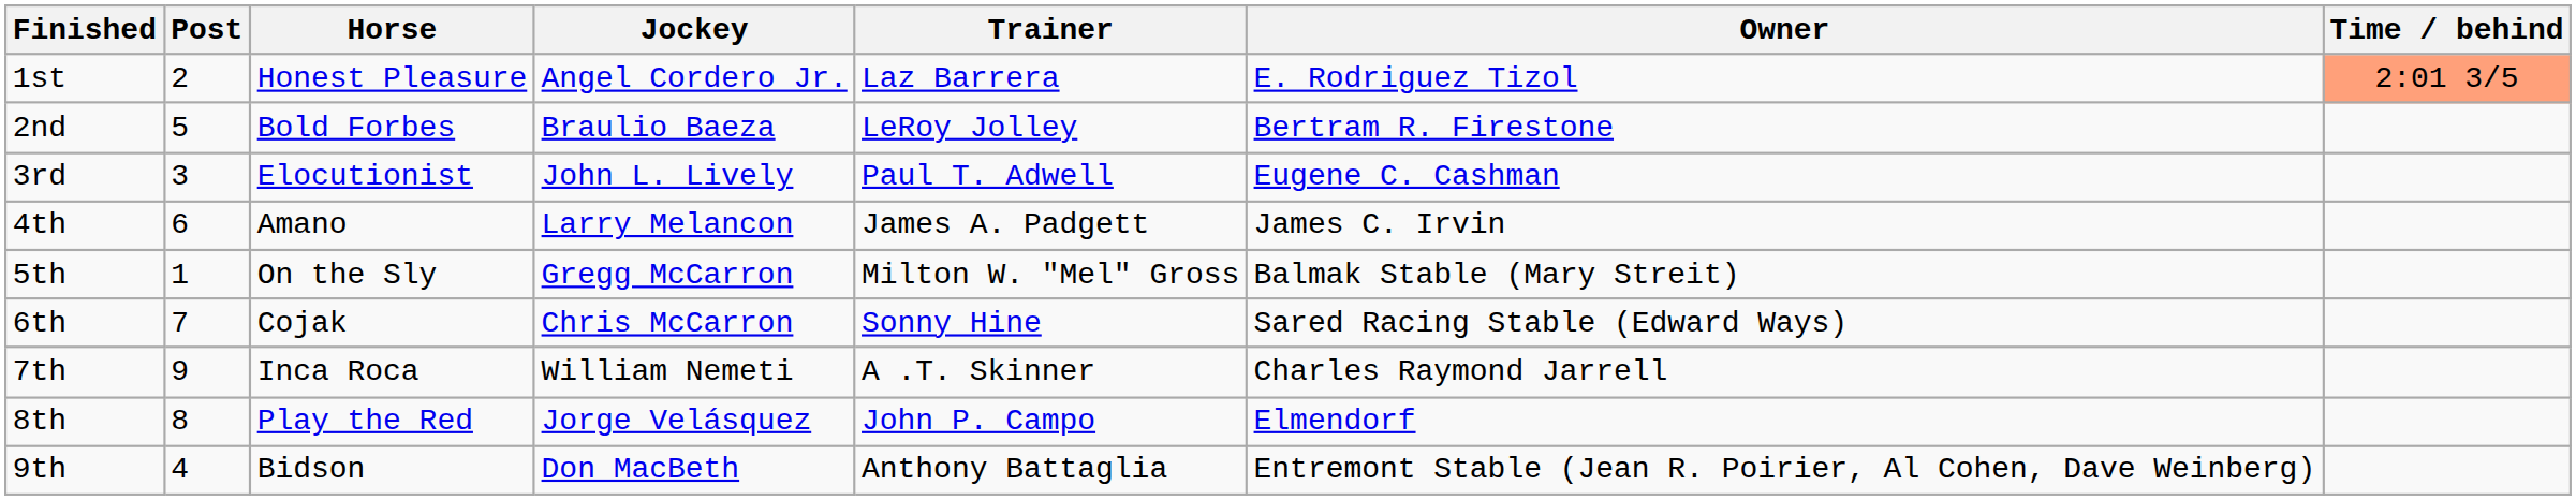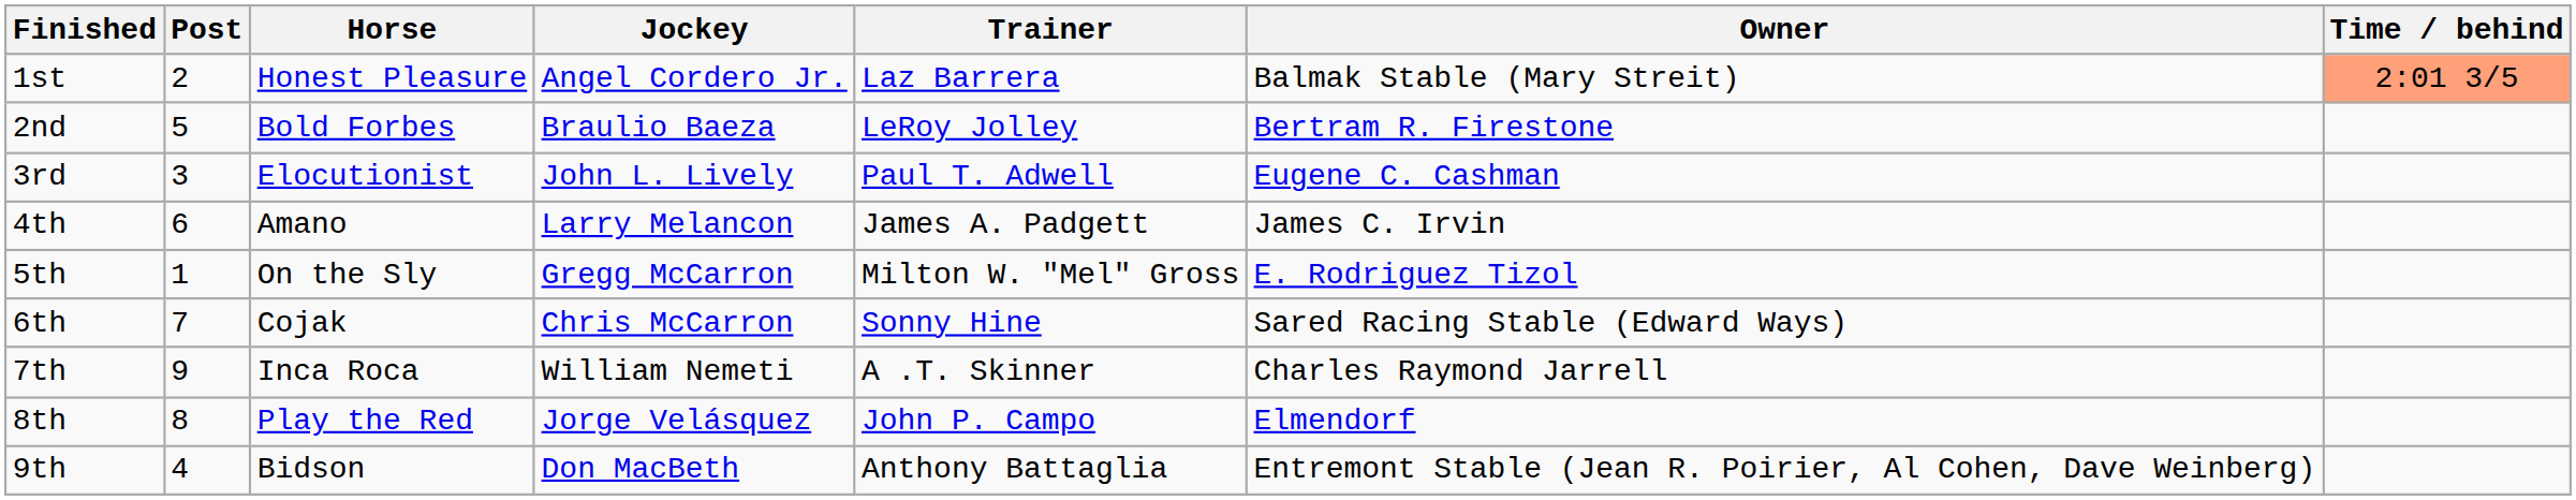 <table class="wikitable">
 <tr>
 <th>Finished</th>
 <th>Post</th>
 <th>Horse</th>
 <th>Jockey</th>
 <th>Trainer</th>
 <th>Owner</th>
 <th>Time / behind</th>
 </tr>
 <tr>
 <td>1st</td>
 <td>2</td>
 <td><a href='#'>Honest Pleasure</a></td>
 <td><a href='#'>Angel Cordero Jr.</a></td>
 <td><a href='#'>Laz Barrera</a></td>
-<td><a href='#'>E. Rodriguez Tizol</a></td>
+<td>Balmak Stable (Mary Streit)</td>
 <td align=center style="background: lightsalmon;">2:01 3/5</td>
 </tr>
 <tr>
 <td>2nd</td>
 <td>5</td>
 <td><a href='#'>Bold Forbes</a></td>
 <td><a href='#'>Braulio Baeza</a></td>
 <td><a href='#'>LeRoy Jolley</a></td>
 <td><a href='#'>Bertram R. Firestone</a></td>
 <td></td>
 </tr>
 <tr>
 <td>3rd</td>
 <td>3</td>
 <td><a href='#'>Elocutionist</a></td>
 <td><a href='#'>John L. Lively</a></td>
 <td><a href='#'>Paul T. Adwell</a></td>
 <td><a href='#'>Eugene C. Cashman</a></td>
 <td></td>
 </tr>
 <tr>
 <td>4th</td>
 <td>6</td>
 <td>Amano</td>
 <td><a href='#'>Larry Melancon</a></td>
 <td>James A. Padgett</td>
 <td>James C. Irvin</td>
 <td></td>
 </tr>
 <tr>
 <td>5th</td>
 <td>1</td>
 <td>On the Sly</td>
 <td><a href='#'>Gregg McCarron</a></td>
 <td>Milton W. "Mel" Gross</td>
-<td>Balmak Stable (Mary Streit)</td>
+<td><a href='#'>E. Rodriguez Tizol</a></td>
 <td></td>
 </tr>
 <tr>
 <td>6th</td>
 <td>7</td>
 <td>Cojak</td>
 <td><a href='#'>Chris McCarron</a></td>
 <td><a href='#'>Sonny Hine</a></td>
 <td>Sared Racing Stable (Edward Ways)</td>
 <td></td>
 </tr>
 <tr>
 <td>7th</td>
 <td>9</td>
 <td>Inca Roca</td>
 <td>William Nemeti</td>
 <td>A .T. Skinner</td>
 <td>Charles Raymond Jarrell</td>
 <td></td>
 </tr>
 <tr>
 <td>8th</td>
 <td>8</td>
 <td><a href='#'>Play the Red</a></td>
 <td><a href='#'>Jorge Velásquez</a></td>
 <td><a href='#'>John P. Campo</a></td>
 <td><a href='#'>Elmendorf</a></td>
 <td></td>
 </tr>
 <tr>
 <td>9th</td>
 <td>4</td>
 <td>Bidson</td>
 <td><a href='#'>Don MacBeth</a></td>
 <td>Anthony Battaglia</td>
 <td>Entremont Stable (Jean R. Poirier, Al Cohen, Dave Weinberg)</td>
 <td></td>
 </tr>
 </table>
